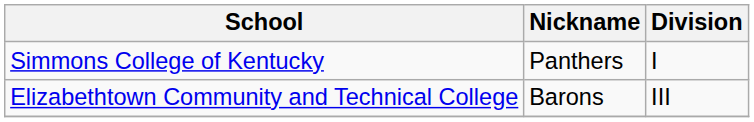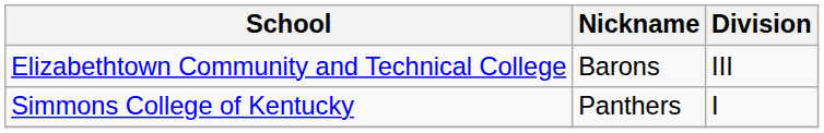 <table class="wikitable">
 <tr>
 <th>School</th>
 <th>Nickname</th>
 <th>Division</th>
 </tr>
 <tr>
+<td><a href='#'>Elizabethtown Community and Technical College</a></td>
+<td>Barons</td>
+<td>III</td>
+</tr>
+<tr>
 <td><a href='#'>Simmons College of Kentucky</a></td>
 <td>Panthers</td>
 <td>I</td>
 </tr>
 <tr>
-<td><a href='#'>Elizabethtown Community and Technical College</a></td>
-<td>Barons</td>
-<td>III</td>
-</tr>
-<tr>
 </tr>
 </table>
